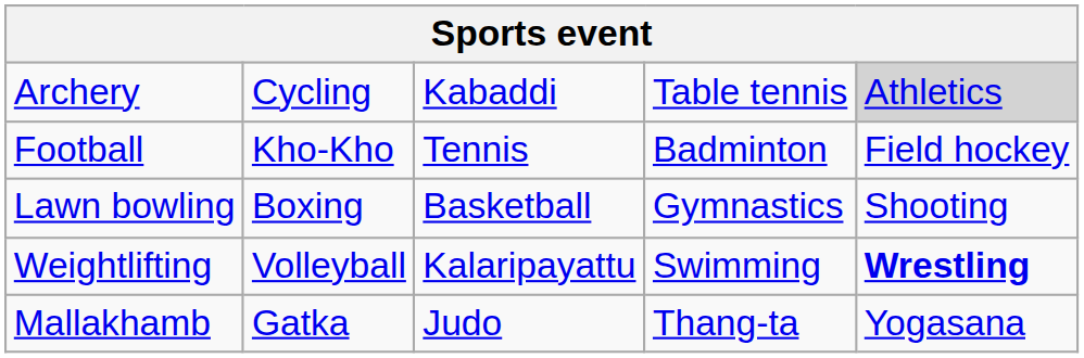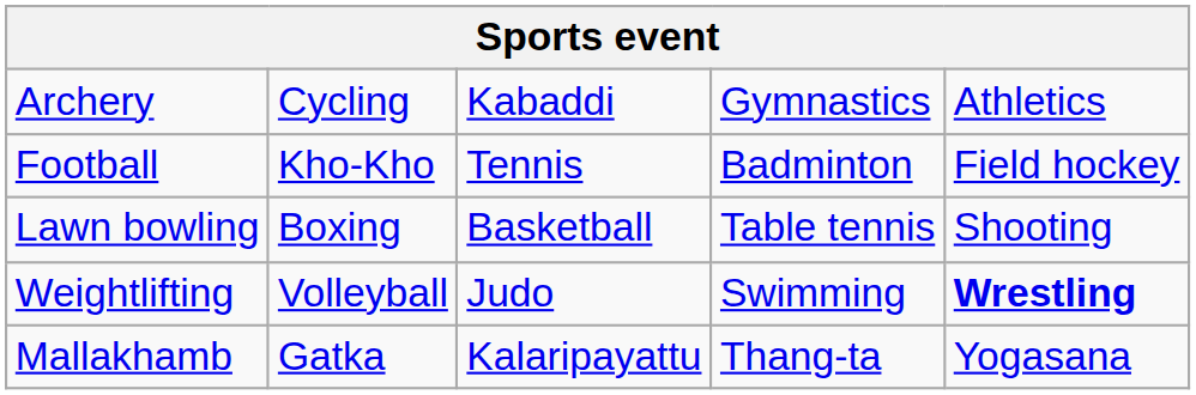 <table class="wikitable">
 <tr>
 <th colspan="5"><strong>Sports event</strong></th>
 </tr>
 <tr>
 <td><a href='#'>Archery</a></td>
 <td><a href='#'>Cycling</a></td>
 <td><a href='#'>Kabaddi</a></td>
-<td><a href='#'>Table tennis</a></td>
-<td style="background: lightgrey;"><a href='#'>Athletics</a></td>
+<td><a href='#'>Gymnastics</a></td>
+<td><a href='#'>Athletics</a></td>
 </tr>
 <tr>
 <td><a href='#'>Football</a></td>
 <td><a href='#'>Kho-Kho</a></td>
 <td><a href='#'>Tennis</a></td>
 <td><a href='#'>Badminton</a></td>
 <td><a href='#'>Field hockey</a></td>
 </tr>
 <tr>
 <td><a href='#'>Lawn bowling</a></td>
 <td><a href='#'>Boxing</a></td>
 <td><a href='#'>Basketball</a></td>
-<td><a href='#'>Gymnastics</a></td>
+<td><a href='#'>Table tennis</a></td>
 <td><a href='#'>Shooting</a></td>
 </tr>
 <tr>
 <td><a href='#'>Weightlifting</a></td>
 <td><a href='#'>Volleyball</a></td>
-<td><a href='#'>Kalaripayattu</a></td>
+<td><a href='#'>Judo</a></td>
 <td><a href='#'>Swimming</a></td>
 <td><strong><a href='#'>Wrestling</a></strong></td>
 </tr>
 <tr>
 <td><a href='#'>Mallakhamb</a></td>
 <td><a href='#'>Gatka</a></td>
-<td><a href='#'>Judo</a></td>
+<td><a href='#'>Kalaripayattu</a></td>
 <td><a href='#'>Thang-ta</a></td>
 <td><a href='#'>Yogasana</a></td>
 </tr>
 </table>
